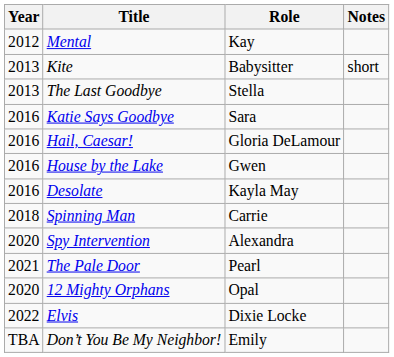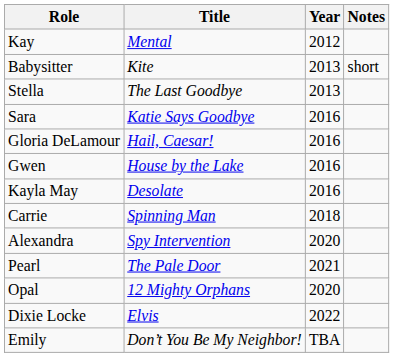 <table class="wikitable sortable">
 <tr>
+<th>Role</th>
+<th>Title</th>
 <th>Year</th>
-<th>Title</th>
-<th>Role</th>
 <th>Notes</th>
 </tr>
 <tr>
+<td>Kay</td>
+<td><em><a href='#'>Mental</a></em></td>
 <td>2012</td>
-<td><em><a href='#'>Mental</a></em></td>
-<td>Kay</td>
 <td></td>
 </tr>
 <tr>
+<td>Babysitter</td>
+<td><em>Kite</em></td>
 <td>2013</td>
-<td><em>Kite</em></td>
-<td>Babysitter</td>
 <td>short</td>
 </tr>
 <tr>
+<td>Stella</td>
+<td><em>The Last Goodbye</em></td>
 <td>2013</td>
-<td><em>The Last Goodbye</em></td>
-<td>Stella</td>
 <td></td>
 </tr>
 <tr>
+<td>Sara</td>
+<td><em><a href='#'>Katie Says Goodbye</a></em></td>
 <td>2016</td>
-<td><em><a href='#'>Katie Says Goodbye</a></em></td>
-<td>Sara</td>
 <td></td>
 </tr>
 <tr>
+<td>Gloria DeLamour</td>
+<td><em><a href='#'>Hail, Caesar!</a></em></td>
 <td>2016</td>
-<td><em><a href='#'>Hail, Caesar!</a></em></td>
-<td>Gloria DeLamour</td>
 <td></td>
 </tr>
 <tr>
+<td>Gwen</td>
+<td><em><a href='#'>House by the Lake</a></em></td>
 <td>2016</td>
-<td><em><a href='#'>House by the Lake</a></em></td>
-<td>Gwen</td>
 <td></td>
 </tr>
 <tr>
+<td>Kayla May</td>
+<td><em><a href='#'>Desolate</a></em></td>
 <td>2016</td>
-<td><em><a href='#'>Desolate</a></em></td>
-<td>Kayla May</td>
 <td></td>
 </tr>
 <tr>
+<td>Carrie</td>
+<td><em><a href='#'>Spinning Man</a></em></td>
 <td>2018</td>
-<td><em><a href='#'>Spinning Man</a></em></td>
-<td>Carrie</td>
 <td></td>
 </tr>
 <tr>
+<td>Alexandra</td>
+<td><em><a href='#'>Spy Intervention</a></em></td>
 <td>2020</td>
-<td><em><a href='#'>Spy Intervention</a></em></td>
-<td>Alexandra</td>
 <td></td>
 </tr>
 <tr>
+<td>Pearl</td>
+<td><em><a href='#'>The Pale Door</a></em></td>
 <td>2021</td>
-<td><em><a href='#'>The Pale Door</a></em></td>
-<td>Pearl</td>
 <td></td>
 </tr>
 <tr>
+<td>Opal</td>
+<td><em><a href='#'>12 Mighty Orphans</a></em></td>
 <td>2020</td>
-<td><em><a href='#'>12 Mighty Orphans</a></em></td>
-<td>Opal</td>
 <td></td>
 </tr>
 <tr>
+<td>Dixie Locke</td>
+<td><em><a href='#'>Elvis</a></em></td>
 <td>2022</td>
-<td><em><a href='#'>Elvis</a></em></td>
-<td>Dixie Locke</td>
 <td></td>
 </tr>
 <tr>
+<td>Emily</td>
+<td><em>Don’t You Be My Neighbor!</em></td>
 <td>TBA</td>
-<td><em>Don’t You Be My Neighbor!</em></td>
-<td>Emily</td>
 <td></td>
 </tr>
 </table>
